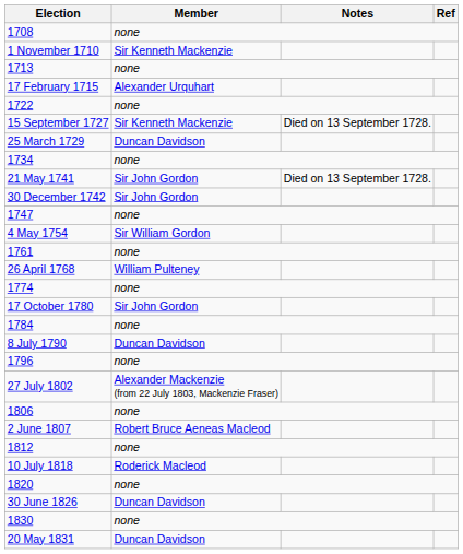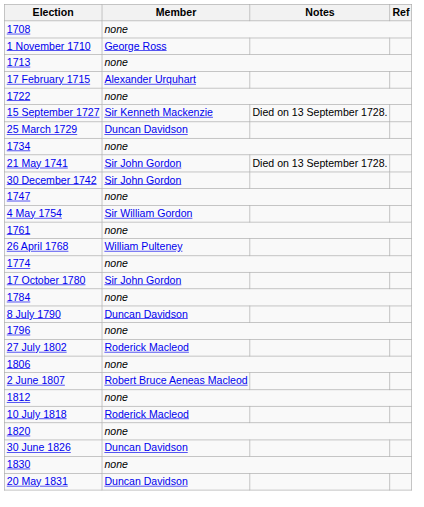 <table class="wikitable">
 <tr>
 <th>Election</th>
 <th>Member</th>
 <th>Notes</th>
 <th>Ref</th>
 </tr>
 <tr>
 <td><a href='#'>1708</a></td>
 <td colspan=3><em>none</em></td>
 </tr>
 <tr>
 <td><a href='#'>1 November 1710</a></td>
-<td><a href='#'>Sir Kenneth Mackenzie</a></td>
+<td><a href='#'>George Ross</a></td>
 <td></td>
 <td></td>
 </tr>
 <tr>
 <td><a href='#'>1713</a></td>
 <td colspan=3><em>none</em></td>
 </tr>
 <tr>
 <td><a href='#'>17 February 1715</a></td>
 <td><a href='#'>Alexander Urquhart</a></td>
 <td></td>
 <td></td>
 </tr>
 <tr>
 <td><a href='#'>1722</a></td>
 <td colspan=3><em>none</em></td>
 </tr>
 <tr>
 <td><a href='#'>15 September 1727</a></td>
 <td><a href='#'>Sir Kenneth Mackenzie</a></td>
 <td>Died on 13 September 1728.</td>
 <td></td>
 </tr>
 <tr>
 <td><a href='#'>25 March 1729</a></td>
 <td><a href='#'>Duncan Davidson</a></td>
 <td></td>
 <td></td>
 </tr>
 <tr>
 <td><a href='#'>1734</a></td>
 <td colspan=3><em>none</em></td>
 </tr>
 <tr>
 <td><a href='#'>21 May 1741</a></td>
 <td><a href='#'>Sir John Gordon</a></td>
 <td>Died on 13 September 1728.</td>
 <td></td>
 </tr>
 <tr>
 <td><a href='#'>30 December 1742</a></td>
 <td><a href='#'>Sir John Gordon</a></td>
 <td></td>
 <td></td>
 </tr>
 <tr>
 <td><a href='#'>1747</a></td>
 <td colspan=3><em>none</em></td>
 </tr>
 <tr>
 <td><a href='#'>4 May 1754</a></td>
 <td><a href='#'>Sir William Gordon</a></td>
 <td></td>
 <td></td>
 </tr>
 <tr>
 <td><a href='#'>1761</a></td>
 <td colspan=3><em>none</em></td>
 </tr>
 <tr>
 <td><a href='#'>26 April 1768</a></td>
 <td><a href='#'>William Pulteney</a></td>
 <td></td>
 <td></td>
 </tr>
 <tr>
 <td><a href='#'>1774</a></td>
 <td colspan=3><em>none</em></td>
 </tr>
 <tr>
 <td><a href='#'>17 October 1780</a></td>
 <td><a href='#'>Sir John Gordon</a></td>
 <td></td>
 <td></td>
 </tr>
 <tr>
 <td><a href='#'>1784</a></td>
 <td colspan=3><em>none</em></td>
 </tr>
 <tr>
 <td><a href='#'>8 July 1790</a></td>
 <td><a href='#'>Duncan Davidson</a></td>
 <td></td>
 <td></td>
 </tr>
 <tr>
 <td><a href='#'>1796</a></td>
 <td colspan=3><em>none</em></td>
 </tr>
 <tr>
 <td><a href='#'>27 July 1802</a></td>
-<td><a href='#'>Alexander Mackenzie</a><br><small>(from 22 July 1803, Mackenzie Fraser)</small></td>
+<td><a href='#'>Roderick Macleod</a></td>
 <td></td>
 <td></td>
 </tr>
 <tr>
 <td><a href='#'>1806</a></td>
 <td colspan=3><em>none</em></td>
 </tr>
 <tr>
 <td><a href='#'>2 June 1807</a></td>
 <td><a href='#'>Robert Bruce Aeneas Macleod</a></td>
 <td></td>
 <td></td>
 </tr>
 <tr>
 <td><a href='#'>1812</a></td>
 <td colspan=3><em>none</em></td>
 </tr>
 <tr>
 <td><a href='#'>10 July 1818</a></td>
 <td><a href='#'>Roderick Macleod</a></td>
 <td></td>
 <td></td>
 </tr>
 <tr>
 <td><a href='#'>1820</a></td>
 <td colspan=3><em>none</em></td>
 </tr>
 <tr>
 <td><a href='#'>30 June 1826</a></td>
 <td><a href='#'>Duncan Davidson</a></td>
 <td></td>
 <td></td>
 </tr>
 <tr>
 <td><a href='#'>1830</a></td>
 <td colspan=3><em>none</em></td>
 </tr>
 <tr>
 <td><a href='#'>20 May 1831</a></td>
 <td><a href='#'>Duncan Davidson</a></td>
 <td></td>
 <td></td>
 </tr>
 </table>
